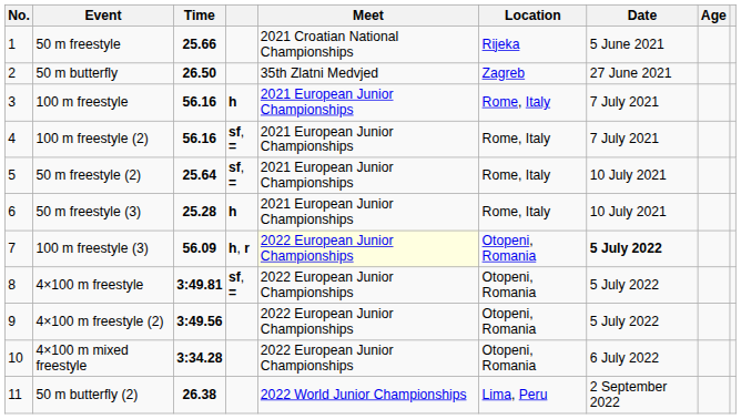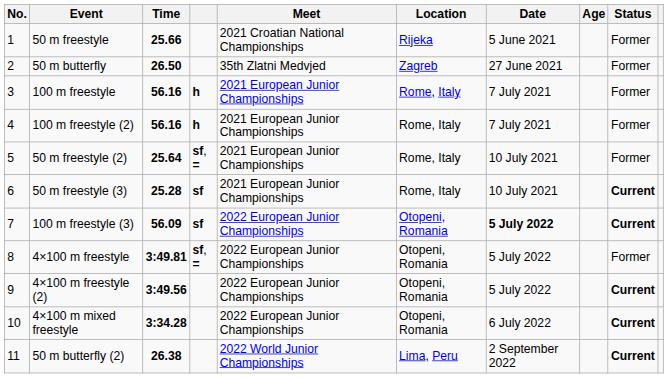 <table class="wikitable sortable">
 <tr>
 <th>No.</th>
 <th>Event</th>
 <th>Time</th>
 <th></th>
 <th>Meet</th>
 <th>Location</th>
 <th>Date</th>
 <th>Age</th>
+<th>Status</th>
 <th></th>
 </tr>
 <tr>
 <td>1</td>
 <td>50 m freestyle</td>
 <td style="text-align:center;"><strong>25.66</strong></td>
 <td></td>
 <td>2021 Croatian National Championships</td>
 <td><a href='#'>Rijeka</a></td>
 <td>5 June 2021</td>
 <td style="text-align:center;"></td>
+<td>Former</td>
 <td style="text-align:center;"></td>
 </tr>
 <tr>
 <td>2</td>
 <td>50 m butterfly</td>
 <td style="text-align:center;"><strong>26.50</strong></td>
 <td></td>
 <td>35th Zlatni Medvjed</td>
 <td><a href='#'>Zagreb</a></td>
 <td>27 June 2021</td>
 <td style="text-align:center;"></td>
+<td>Former</td>
 <td style="text-align:center;"></td>
 </tr>
 <tr>
 <td>3</td>
 <td>100 m freestyle</td>
 <td style="text-align:center;"><strong>56.16</strong></td>
 <td><strong>h</strong></td>
 <td><a href='#'>2021 European Junior Championships</a></td>
 <td><a href='#'>Rome</a>, <a href='#'>Italy</a></td>
 <td>7 July 2021</td>
 <td style="text-align:center;"></td>
+<td>Former</td>
 <td style="text-align:center;"></td>
 </tr>
 <tr>
 <td>4</td>
 <td>100 m freestyle (2)</td>
 <td style="text-align:center;"><strong>56.16</strong></td>
-<td><strong>sf</strong>, <strong>=</strong></td>
+<td><strong>h</strong></td>
 <td>2021 European Junior Championships</td>
 <td>Rome, Italy</td>
 <td>7 July 2021</td>
 <td style="text-align:center;"></td>
+<td>Former</td>
 <td style="text-align:center;"></td>
 </tr>
 <tr>
 <td>5</td>
 <td>50 m freestyle (2)</td>
 <td style="text-align:center;"><strong>25.64</strong></td>
 <td><strong>sf</strong>, <strong>=</strong></td>
 <td>2021 European Junior Championships</td>
 <td>Rome, Italy</td>
 <td>10 July 2021</td>
 <td style="text-align:center;"></td>
+<td>Former</td>
 <td style="text-align:center;"></td>
 </tr>
 <tr>
 <td>6</td>
 <td>50 m freestyle (3)</td>
 <td style="text-align:center;"><strong>25.28</strong></td>
-<td><strong>h</strong></td>
+<td><strong>sf</strong></td>
 <td>2021 European Junior Championships</td>
 <td>Rome, Italy</td>
 <td>10 July 2021</td>
 <td style="text-align:center;"></td>
+<td><strong>Current</strong></td>
 <td style="text-align:center;"></td>
 </tr>
 <tr>
 <td>7</td>
 <td>100 m freestyle (3)</td>
 <td style="text-align:center;"><strong>56.09</strong></td>
-<td><strong>h</strong>, <strong>r</strong></td>
-<td style="background: lightyellow;"><a href='#'>2022 European Junior Championships</a></td>
+<td><strong>sf</strong></td>
+<td><a href='#'>2022 European Junior Championships</a></td>
 <td><a href='#'>Otopeni</a>, <a href='#'>Romania</a></td>
 <td><strong>5 July 2022</strong></td>
 <td style="text-align:center;"></td>
+<td><strong>Current</strong></td>
 <td style="text-align:center;"></td>
 </tr>
 <tr>
 <td>8</td>
 <td>4×100 m freestyle</td>
 <td style="text-align:center;"><strong>3:49.81</strong></td>
 <td><strong>sf</strong>, <strong>=</strong></td>
 <td>2022 European Junior Championships</td>
 <td>Otopeni, Romania</td>
 <td>5 July 2022</td>
 <td style="text-align:center;"></td>
+<td>Former</td>
 <td style="text-align:center;"></td>
 </tr>
 <tr>
 <td>9</td>
 <td>4×100 m freestyle (2)</td>
 <td style="text-align:center;"><strong>3:49.56</strong></td>
 <td></td>
 <td>2022 European Junior Championships</td>
 <td>Otopeni, Romania</td>
 <td>5 July 2022</td>
 <td style="text-align:center;"></td>
+<td><strong>Current</strong></td>
 <td style="text-align:center;"></td>
 </tr>
 <tr>
 <td>10</td>
 <td>4×100 m mixed freestyle</td>
 <td style="text-align:center;"><strong>3:34.28</strong></td>
 <td></td>
 <td>2022 European Junior Championships</td>
 <td>Otopeni, Romania</td>
 <td>6 July 2022</td>
 <td style="text-align:center;"></td>
+<td><strong>Current</strong></td>
 <td style="text-align:center;"></td>
 </tr>
 <tr>
 <td>11</td>
 <td>50 m butterfly (2)</td>
 <td style="text-align:center;"><strong>26.38</strong></td>
 <td></td>
 <td><a href='#'>2022 World Junior Championships</a></td>
 <td><a href='#'>Lima</a>, <a href='#'>Peru</a></td>
 <td>2 September 2022</td>
 <td style="text-align:center;"></td>
+<td><strong>Current</strong></td>
 <td style="text-align:center;"></td>
 </tr>
 </table>
